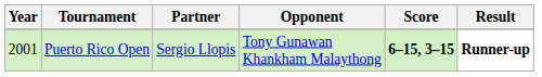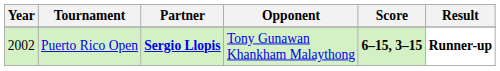 <table class="sortable wikitable" style="font-size: 90%;">
 <tr>
 <th>Year</th>
 <th>Tournament</th>
 <th>Partner</th>
 <th>Opponent</th>
 <th>Score</th>
 <th>Result</th>
 </tr>
 <tr>
 </tr>
 <tr style="background:#D4F1C5">
-<td align="center">2001</td>
+<td align="center">2002</td>
 <td align="left"><a href='#'>Puerto Rico Open</a></td>
-<td align="left"> <a href='#'>Sergio Llopis</a></td>
+<td align="left"><strong> <a href='#'>Sergio Llopis</a></strong></td>
 <td align="left"> <a href='#'>Tony Gunawan</a><br> <a href='#'>Khankham Malaythong</a></td>
 <td align="left"><strong>6–15, 3–15</strong></td>
 <td style="text-align:left; background:white"> <strong>Runner-up</strong></td>
 </tr>
 </table>
